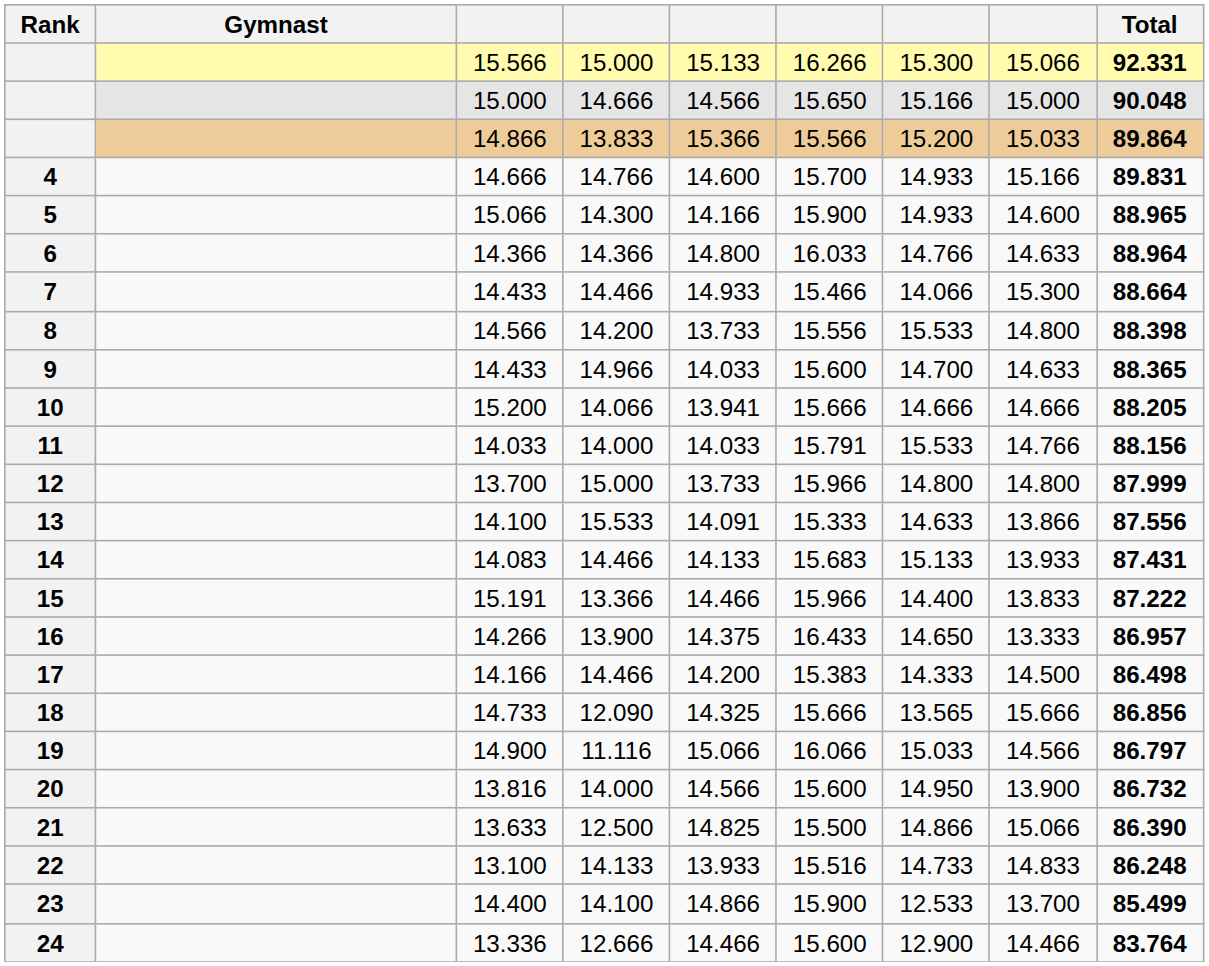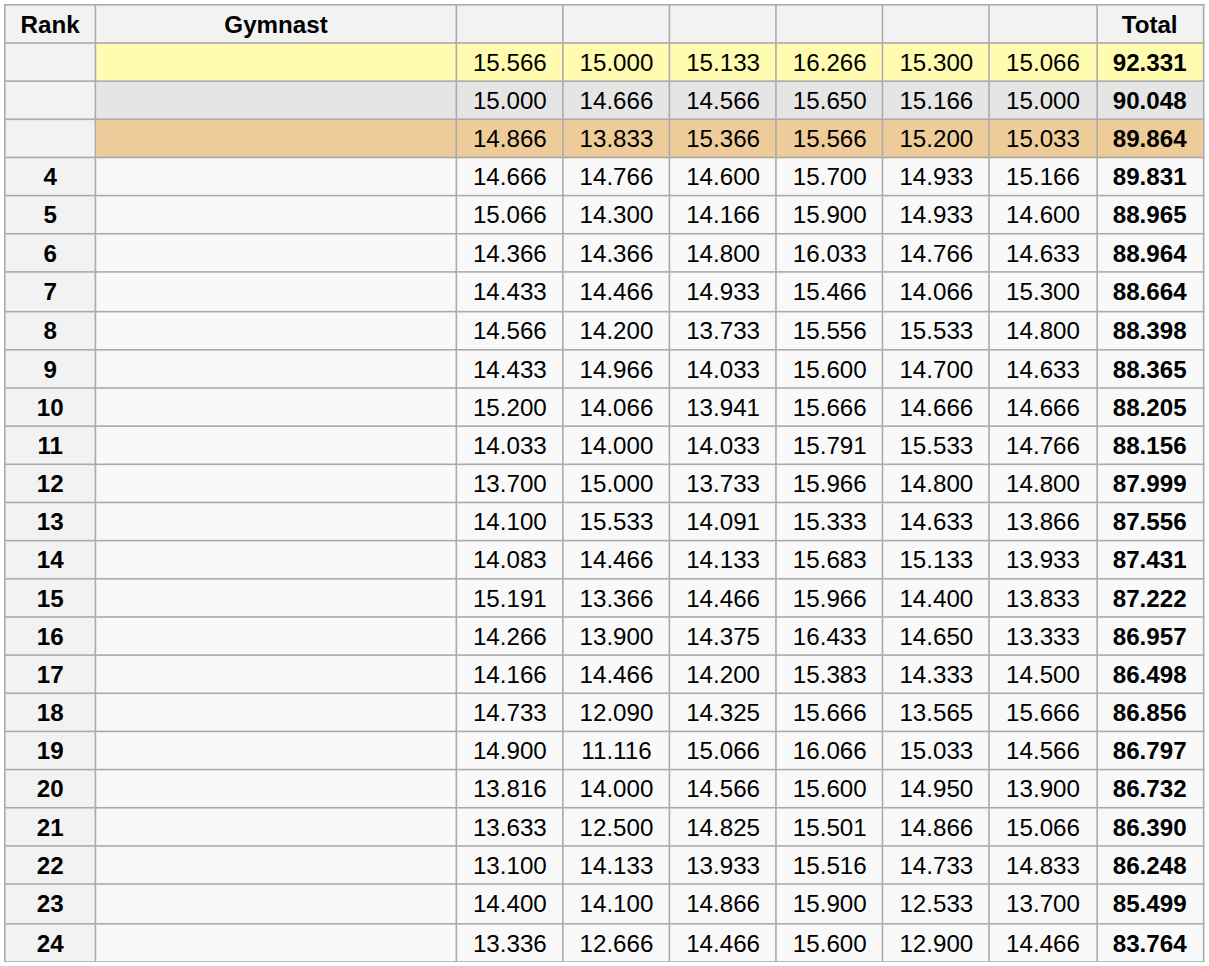 <table class="wikitable sortable" style="text-align:center; font-size:95%">
 <tr>
 <th scope="col" style="width:50px;">Rank</th>
 <th scope="col" style="width:220px;">Gymnast</th>
 <th scope="col" style="width:60px;"></th>
 <th scope="col" style="width:60px;"></th>
 <th scope="col" style="width:60px;"></th>
 <th scope="col" style="width:60px;"></th>
 <th scope="col" style="width:60px;"></th>
 <th scope="col" style="width:60px;"></th>
 <th scope="col" style="width:60px;">Total</th>
 </tr>
 <tr style="background:#fffcaf;">
 <th scope=row style="text-align:center"></th>
 <td align=left></td>
 <td>15.566</td>
 <td>15.000</td>
 <td>15.133</td>
 <td>16.266</td>
 <td>15.300</td>
 <td>15.066</td>
 <td><strong>92.331</strong></td>
 </tr>
 <tr style="background:#e5e5e5;">
 <th scope=row style="text-align:center"></th>
 <td align=left></td>
 <td>15.000</td>
 <td>14.666</td>
 <td>14.566</td>
 <td>15.650</td>
 <td>15.166</td>
 <td>15.000</td>
 <td><strong>90.048</strong></td>
 </tr>
 <tr style="background:#ec9;">
 <th scope=row style="text-align:center"></th>
 <td align=left></td>
 <td>14.866</td>
 <td>13.833</td>
 <td>15.366</td>
 <td>15.566</td>
 <td>15.200</td>
 <td>15.033</td>
 <td><strong>89.864</strong></td>
 </tr>
 <tr>
 <th scope=row style="text-align:center">4</th>
 <td align=left></td>
 <td>14.666</td>
 <td>14.766</td>
 <td>14.600</td>
 <td>15.700</td>
 <td>14.933</td>
 <td>15.166</td>
 <td><strong>89.831</strong></td>
 </tr>
 <tr>
 <th scope=row style="text-align:center">5</th>
 <td align=left></td>
 <td>15.066</td>
 <td>14.300</td>
 <td>14.166</td>
 <td>15.900</td>
 <td>14.933</td>
 <td>14.600</td>
 <td><strong>88.965</strong></td>
 </tr>
 <tr>
 <th scope=row style="text-align:center">6</th>
 <td align=left></td>
 <td>14.366</td>
 <td>14.366</td>
 <td>14.800</td>
 <td>16.033</td>
 <td>14.766</td>
 <td>14.633</td>
 <td><strong>88.964</strong></td>
 </tr>
 <tr>
 <th scope=row style="text-align:center">7</th>
 <td align=left></td>
 <td>14.433</td>
 <td>14.466</td>
 <td>14.933</td>
 <td>15.466</td>
 <td>14.066</td>
 <td>15.300</td>
 <td><strong>88.664</strong></td>
 </tr>
 <tr>
 <th scope=row style="text-align:center">8</th>
 <td align=left></td>
 <td>14.566</td>
 <td>14.200</td>
 <td>13.733</td>
 <td>15.556</td>
 <td>15.533</td>
 <td>14.800</td>
 <td><strong>88.398</strong></td>
 </tr>
 <tr>
 <th scope=row style="text-align:center">9</th>
 <td align=left></td>
 <td>14.433</td>
 <td>14.966</td>
 <td>14.033</td>
 <td>15.600</td>
 <td>14.700</td>
 <td>14.633</td>
 <td><strong>88.365</strong></td>
 </tr>
 <tr>
 <th scope=row style="text-align:center">10</th>
 <td align=left></td>
 <td>15.200</td>
 <td>14.066</td>
 <td>13.941</td>
 <td>15.666</td>
 <td>14.666</td>
 <td>14.666</td>
 <td><strong>88.205</strong></td>
 </tr>
 <tr>
 <th scope=row style="text-align:center">11</th>
 <td align=left></td>
 <td>14.033</td>
 <td>14.000</td>
 <td>14.033</td>
 <td>15.791</td>
 <td>15.533</td>
 <td>14.766</td>
 <td><strong>88.156</strong></td>
 </tr>
 <tr>
 <th scope=row style="text-align:center">12</th>
 <td align=left></td>
 <td>13.700</td>
 <td>15.000</td>
 <td>13.733</td>
 <td>15.966</td>
 <td>14.800</td>
 <td>14.800</td>
 <td><strong>87.999</strong></td>
 </tr>
 <tr>
 <th scope=row style="text-align:center">13</th>
 <td align=left></td>
 <td>14.100</td>
 <td>15.533</td>
 <td>14.091</td>
 <td>15.333</td>
 <td>14.633</td>
 <td>13.866</td>
 <td><strong>87.556</strong></td>
 </tr>
 <tr>
 <th scope=row style="text-align:center">14</th>
 <td align=left></td>
 <td>14.083</td>
 <td>14.466</td>
 <td>14.133</td>
 <td>15.683</td>
 <td>15.133</td>
 <td>13.933</td>
 <td><strong>87.431</strong></td>
 </tr>
 <tr>
 <th scope=row style="text-align:center">15</th>
 <td align=left></td>
 <td>15.191</td>
 <td>13.366</td>
 <td>14.466</td>
 <td>15.966</td>
 <td>14.400</td>
 <td>13.833</td>
 <td><strong>87.222</strong></td>
 </tr>
 <tr>
 <th scope=row style="text-align:center">16</th>
 <td align=left></td>
 <td>14.266</td>
 <td>13.900</td>
 <td>14.375</td>
 <td>16.433</td>
 <td>14.650</td>
 <td>13.333</td>
 <td><strong>86.957</strong></td>
 </tr>
 <tr>
 <th scope=row style="text-align:center">17</th>
 <td align=left></td>
 <td>14.166</td>
 <td>14.466</td>
 <td>14.200</td>
 <td>15.383</td>
 <td>14.333</td>
 <td>14.500</td>
 <td><strong>86.498</strong></td>
 </tr>
 <tr>
 <th scope=row style="text-align:center">18</th>
 <td align=left></td>
 <td>14.733</td>
 <td>12.090</td>
 <td>14.325</td>
 <td>15.666</td>
 <td>13.565</td>
 <td>15.666</td>
 <td><strong>86.856</strong></td>
 </tr>
 <tr>
 <th scope=row style="text-align:center">19</th>
 <td align=left></td>
 <td>14.900</td>
 <td>11.116</td>
 <td>15.066</td>
 <td>16.066</td>
 <td>15.033</td>
 <td>14.566</td>
 <td><strong>86.797</strong></td>
 </tr>
 <tr>
 <th scope=row style="text-align:center">20</th>
 <td align=left></td>
 <td>13.816</td>
 <td>14.000</td>
 <td>14.566</td>
 <td>15.600</td>
 <td>14.950</td>
 <td>13.900</td>
 <td><strong>86.732</strong></td>
 </tr>
 <tr>
 <th scope=row style="text-align:center">21</th>
 <td align=left></td>
 <td>13.633</td>
 <td>12.500</td>
 <td>14.825</td>
-<td>15.500</td>
+<td>15.501</td>
 <td>14.866</td>
 <td>15.066</td>
 <td><strong>86.390</strong></td>
 </tr>
 <tr>
 <th scope=row style="text-align:center">22</th>
 <td align=left></td>
 <td>13.100</td>
 <td>14.133</td>
 <td>13.933</td>
 <td>15.516</td>
 <td>14.733</td>
 <td>14.833</td>
 <td><strong>86.248</strong></td>
 </tr>
 <tr>
 <th scope=row style="text-align:center">23</th>
 <td align=left></td>
 <td>14.400</td>
 <td>14.100</td>
 <td>14.866</td>
 <td>15.900</td>
 <td>12.533</td>
 <td>13.700</td>
 <td><strong>85.499</strong></td>
 </tr>
 <tr>
 <th scope=row style="text-align:center">24</th>
 <td align=left></td>
 <td>13.336</td>
 <td>12.666</td>
 <td>14.466</td>
 <td>15.600</td>
 <td>12.900</td>
 <td>14.466</td>
 <td><strong>83.764</strong></td>
 </tr>
 </table>
